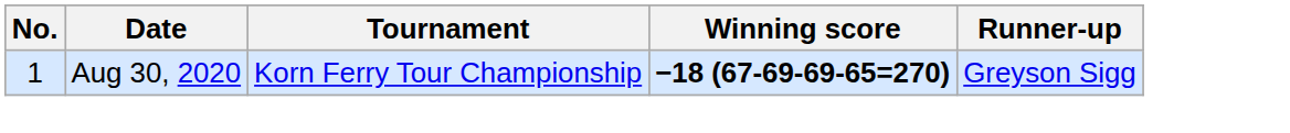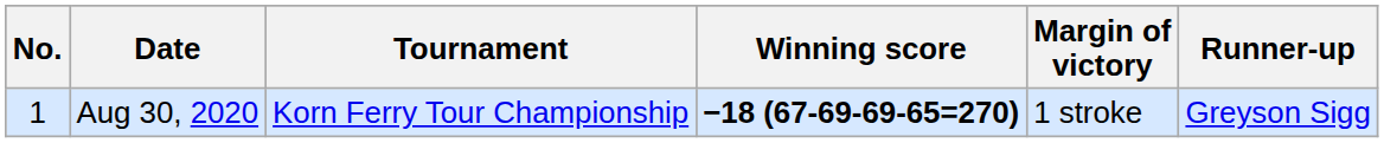 <table class="wikitable" style="font-size:95%;">
 <tr>
 <th>No.</th>
 <th>Date</th>
 <th>Tournament</th>
 <th>Winning score</th>
+<th>Margin of<br>victory</th>
 <th>Runner-up</th>
 </tr>
 <tr style="background:#D6E8FF;">
 <td align=center>1</td>
 <td align=right>Aug 30, <a href='#'>2020</a></td>
 <td><a href='#'>Korn Ferry Tour Championship</a></td>
 <td><strong>−18 (67-69-69-65=270)</strong></td>
+<td>1 stroke</td>
 <td> <a href='#'>Greyson Sigg</a></td>
 </tr>
 </table>
